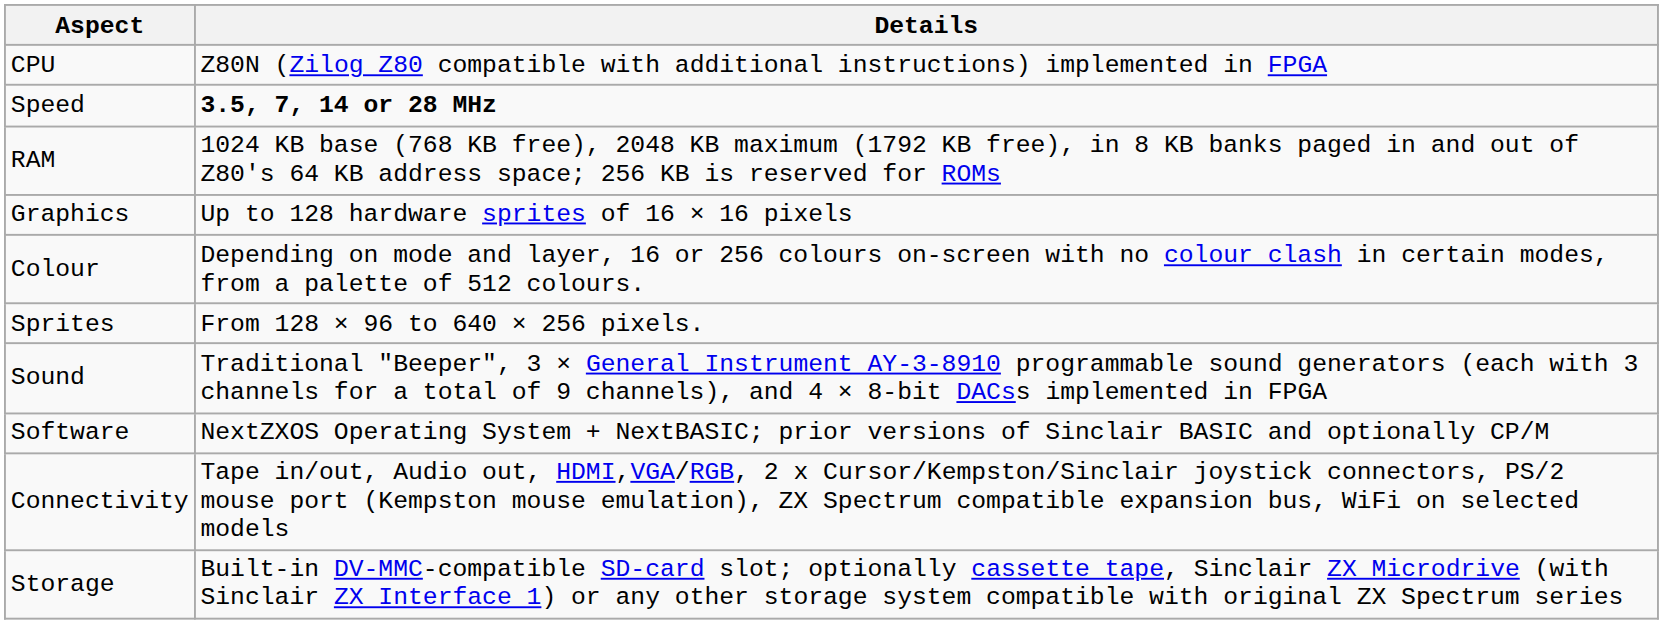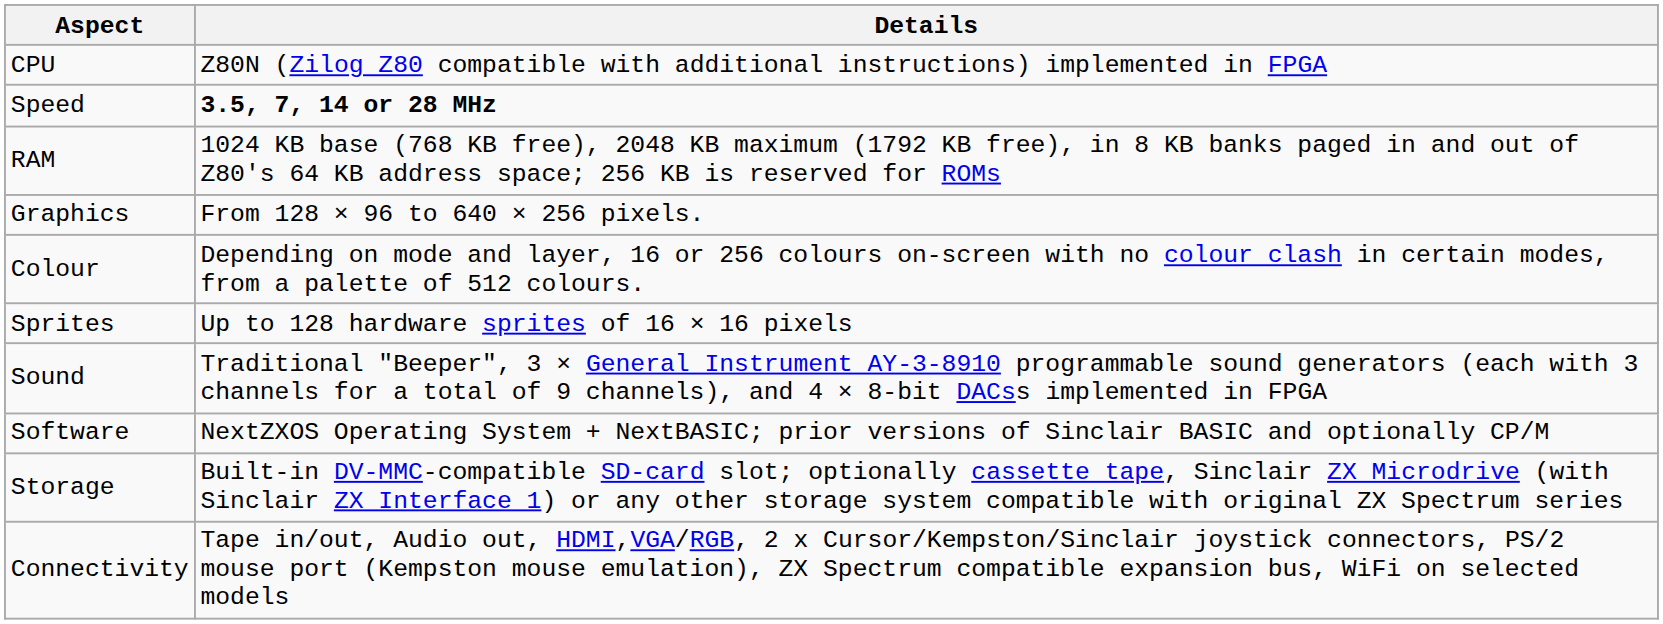 <table class="wikitable">
 <tr>
 <th>Aspect</th>
 <th>Details</th>
 </tr>
 <tr>
 <td>CPU</td>
 <td>Z80N (<a href='#'>Zilog Z80</a> compatible with additional instructions) implemented in <a href='#'>FPGA</a></td>
 </tr>
 <tr>
 <td>Speed</td>
 <td><strong>3.5, 7, 14 or 28 MHz</strong></td>
 </tr>
 <tr>
 <td>RAM</td>
 <td>1024 KB base (768 KB free), 2048 KB maximum (1792 KB free), in 8 KB banks paged in and out of Z80's 64 KB address space; 256 KB is reserved for <a href='#'>ROMs</a></td>
 </tr>
 <tr>
 <td>Graphics</td>
-<td>Up to 128 hardware <a href='#'>sprites</a> of 16 × 16 pixels</td>
+<td>From 128 × 96 to 640 × 256 pixels.</td>
 </tr>
 <tr>
 <td>Colour</td>
 <td>Depending on mode and layer, 16 or 256 colours on-screen with no <a href='#'>colour clash</a> in certain modes, from a palette of 512 colours.</td>
 </tr>
 <tr>
 <td>Sprites</td>
-<td>From 128 × 96 to 640 × 256 pixels.</td>
+<td>Up to 128 hardware <a href='#'>sprites</a> of 16 × 16 pixels</td>
 </tr>
 <tr>
 <td>Sound</td>
 <td>Traditional "Beeper", 3 × <a href='#'>General Instrument AY-3-8910</a> programmable sound generators (each with 3 channels for a total of 9 channels), and 4 × 8-bit <a href='#'>DACs</a>s implemented in FPGA</td>
 </tr>
 <tr>
 <td>Software</td>
 <td>NextZXOS Operating System + NextBASIC; prior versions of Sinclair BASIC and optionally CP/M</td>
 </tr>
 <tr>
+<td>Storage</td>
+<td>Built-in <a href='#'>DV-MMC</a>-compatible <a href='#'>SD-card</a> slot; optionally <a href='#'>cassette tape</a>, Sinclair <a href='#'>ZX Microdrive</a> (with Sinclair <a href='#'>ZX Interface 1</a>) or any other storage system compatible with original ZX Spectrum series</td>
+</tr>
+<tr>
 <td>Connectivity</td>
 <td>Tape in/out, Audio out, <a href='#'>HDMI</a>,<a href='#'>VGA</a>/<a href='#'>RGB</a>, 2 x Cursor/Kempston/Sinclair joystick connectors, PS/2 mouse port (Kempston mouse emulation), ZX Spectrum compatible expansion bus, WiFi on selected models</td>
 </tr>
-<tr>
-<td>Storage</td>
-<td>Built-in <a href='#'>DV-MMC</a>-compatible <a href='#'>SD-card</a> slot; optionally <a href='#'>cassette tape</a>, Sinclair <a href='#'>ZX Microdrive</a> (with Sinclair <a href='#'>ZX Interface 1</a>) or any other storage system compatible with original ZX Spectrum series</td>
-</tr>
 </table>
